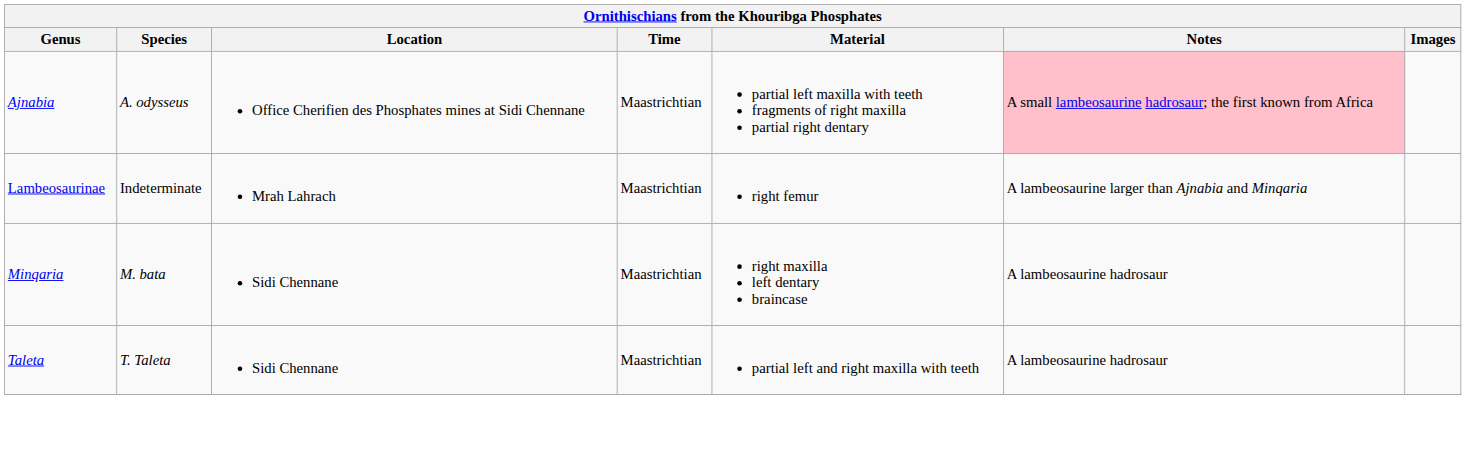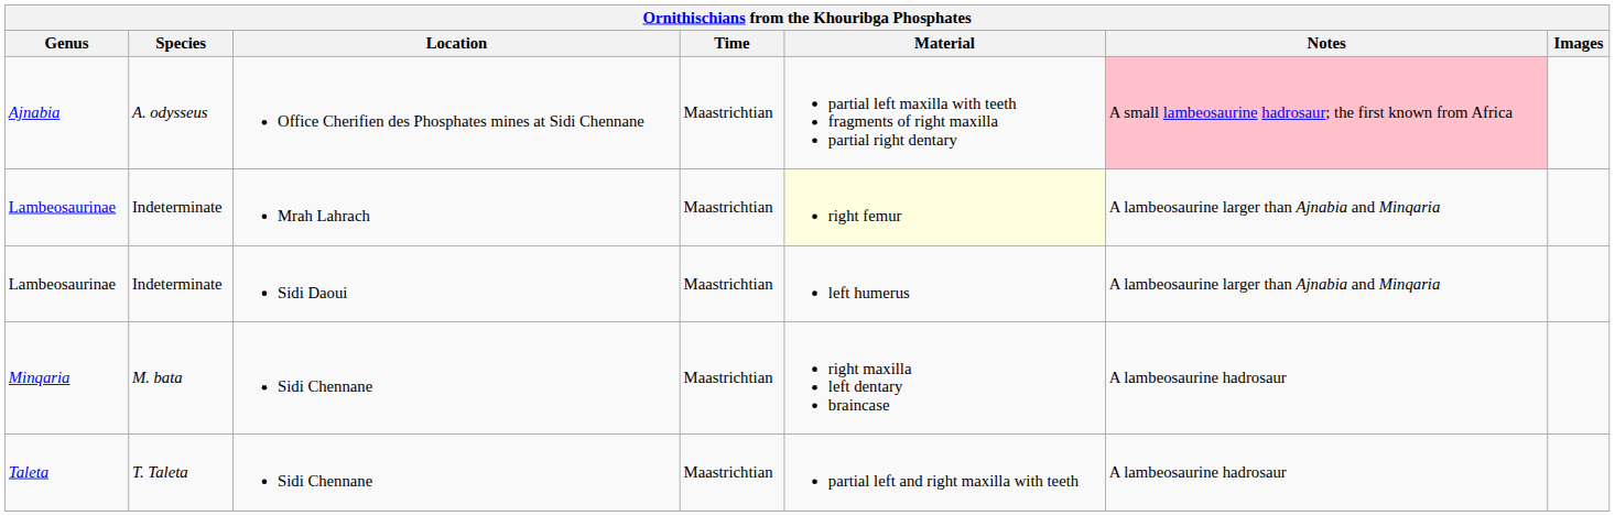 <table class="wikitable"  style="margin:auto; width:100%;">
 <tr>
 <th colspan="7" align="center"><strong><a href='#'>Ornithischians</a> from the Khouribga Phosphates</strong></th>
 </tr>
 <tr>
 <th>Genus</th>
 <th>Species</th>
 <th>Location</th>
 <th>Time</th>
 <th>Material</th>
 <th>Notes</th>
 <th>Images</th>
 </tr>
 <tr>
 <td><em><a href='#'>Ajnabia</a></em></td>
 <td><em>A. odysseus</em></td>
 <td><br><ul><li>Office Cherifien des Phosphates mines at Sidi Chennane</li></ul></td>
 <td>Maastrichtian</td>
 <td><br><ul><li>partial left maxilla with teeth</li><li>fragments of right maxilla</li><li>partial right dentary</li></ul></td>
 <td style="background: pink;">A small <a href='#'>lambeosaurine</a> <a href='#'>hadrosaur</a>; the first known from Africa</td>
 <td></td>
 </tr>
 <tr>
 <td><a href='#'>Lambeosaurinae</a></td>
 <td>Indeterminate</td>
 <td><br><ul><li>Mrah Lahrach</li></ul></td>
 <td>Maastrichtian</td>
-<td><br><ul><li>right femur</li></ul></td>
+<td style="background: lightyellow;"><br><ul><li>right femur</li></ul></td>
+<td>A lambeosaurine larger than <em>Ajnabia</em> and <em>Minqaria</em></td>
+<td></td>
+</tr>
+<tr>
+<td>Lambeosaurinae</td>
+<td>Indeterminate</td>
+<td><br><ul><li>Sidi Daoui</li></ul></td>
+<td>Maastrichtian</td>
+<td><br><ul><li>left humerus</li></ul></td>
 <td>A lambeosaurine larger than <em>Ajnabia</em> and <em>Minqaria</em></td>
 <td></td>
 </tr>
 <tr>
 <td><em><a href='#'>Minqaria</a></em></td>
 <td><em>M. bata</em></td>
 <td><br><ul><li>Sidi Chennane</li></ul></td>
 <td>Maastrichtian</td>
 <td><br><ul><li>right maxilla</li><li>left dentary</li><li>braincase</li></ul></td>
 <td>A lambeosaurine hadrosaur</td>
 <td></td>
 </tr>
 <tr>
 <td><em><a href='#'>Taleta</a></em></td>
 <td><em>T. Taleta</em></td>
 <td><br><ul><li>Sidi Chennane</li></ul></td>
 <td>Maastrichtian</td>
 <td><br><ul><li>partial left and right maxilla with teeth</li></ul></td>
 <td>A lambeosaurine hadrosaur</td>
 <td></td>
 </tr>
 <tr>
 </tr>
 </table>
